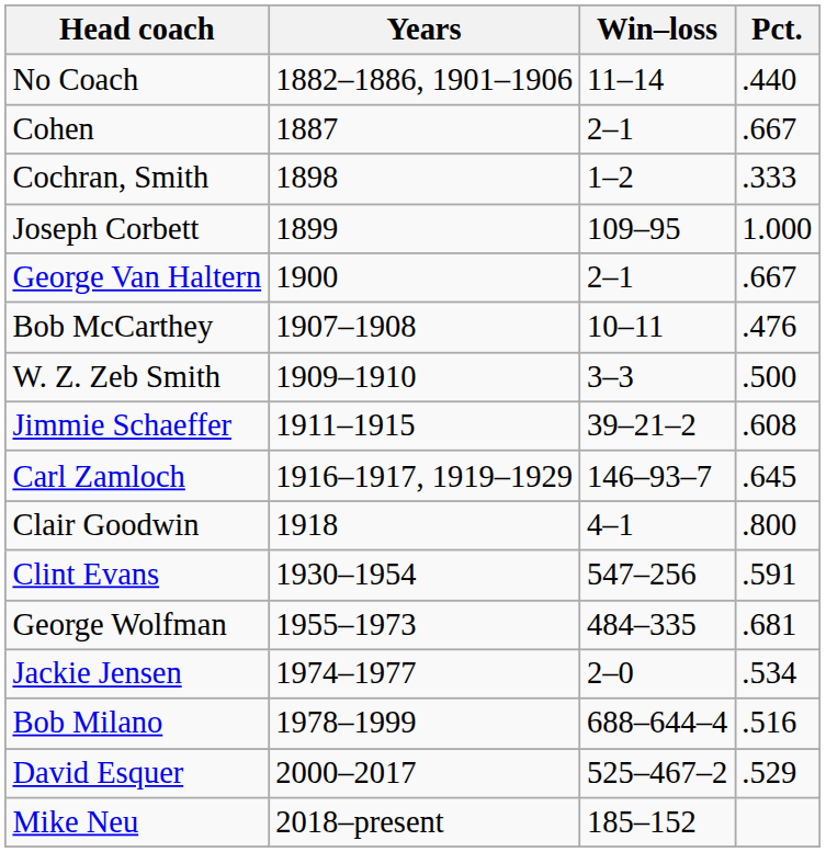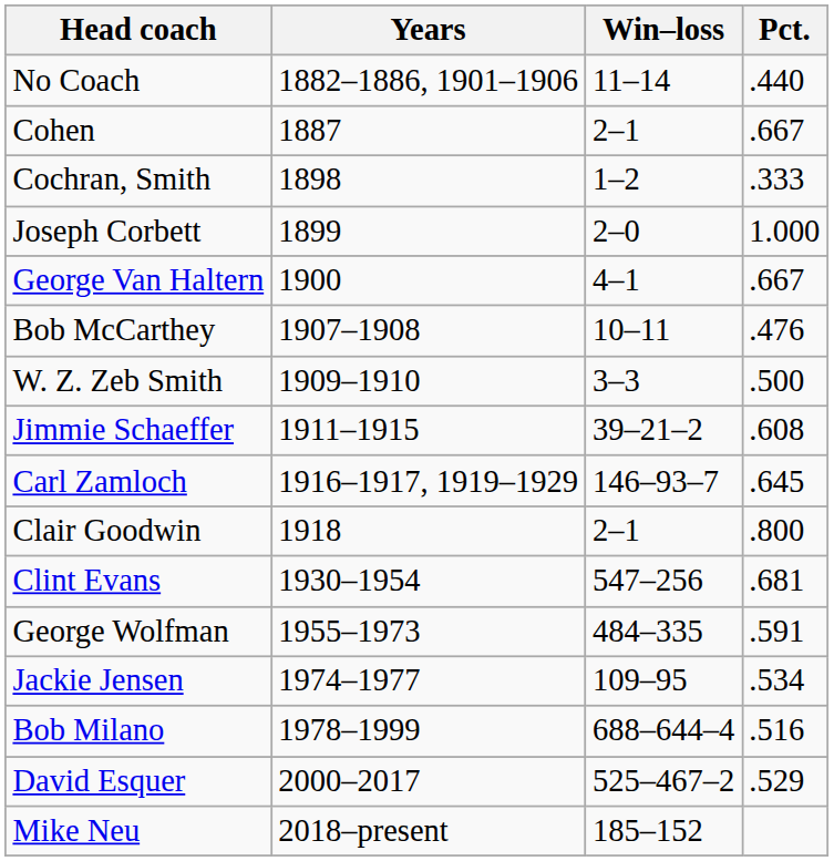 <table class="wikitable">
 <tr>
 <th>Head coach</th>
 <th>Years</th>
 <th>Win–loss</th>
 <th>Pct.</th>
 </tr>
 <tr>
 <td>No Coach</td>
 <td>1882–1886, 1901–1906</td>
 <td>11–14</td>
 <td>.440</td>
 </tr>
 <tr>
 <td>Cohen</td>
 <td>1887</td>
 <td>2–1</td>
 <td>.667</td>
 </tr>
 <tr>
 <td>Cochran, Smith</td>
 <td>1898</td>
 <td>1–2</td>
 <td>.333</td>
 </tr>
 <tr>
 <td>Joseph Corbett</td>
 <td>1899</td>
-<td>109–95</td>
+<td>2–0</td>
 <td>1.000</td>
 </tr>
 <tr>
 <td><a href='#'>George Van Haltern</a></td>
 <td>1900</td>
-<td>2–1</td>
+<td>4–1</td>
 <td>.667</td>
 </tr>
 <tr>
 <td>Bob McCarthey</td>
 <td>1907–1908</td>
 <td>10–11</td>
 <td>.476</td>
 </tr>
 <tr>
 <td>W. Z. Zeb Smith</td>
 <td>1909–1910</td>
 <td>3–3</td>
 <td>.500</td>
 </tr>
 <tr>
 <td><a href='#'>Jimmie Schaeffer</a></td>
 <td>1911–1915</td>
 <td>39–21–2</td>
 <td>.608</td>
 </tr>
 <tr>
 <td><a href='#'>Carl Zamloch</a></td>
 <td>1916–1917, 1919–1929</td>
 <td>146–93–7</td>
 <td>.645</td>
 </tr>
 <tr>
 <td>Clair Goodwin</td>
 <td>1918</td>
-<td>4–1</td>
+<td>2–1</td>
 <td>.800</td>
 </tr>
 <tr>
 <td><a href='#'>Clint Evans</a></td>
 <td>1930–1954</td>
 <td>547–256</td>
-<td>.591</td>
+<td>.681</td>
 </tr>
 <tr>
 <td>George Wolfman</td>
 <td>1955–1973</td>
 <td>484–335</td>
-<td>.681</td>
+<td>.591</td>
 </tr>
 <tr>
 <td><a href='#'>Jackie Jensen</a></td>
 <td>1974–1977</td>
-<td>2–0</td>
+<td>109–95</td>
 <td>.534</td>
 </tr>
 <tr>
 <td><a href='#'>Bob Milano</a></td>
 <td>1978–1999</td>
 <td>688–644–4</td>
 <td>.516</td>
 </tr>
 <tr>
 <td><a href='#'>David Esquer</a></td>
 <td>2000–2017</td>
 <td>525–467–2</td>
 <td>.529</td>
 </tr>
 <tr>
 <td><a href='#'>Mike Neu</a></td>
 <td>2018–present</td>
 <td>185–152</td>
 <td></td>
 </tr>
 </table>
